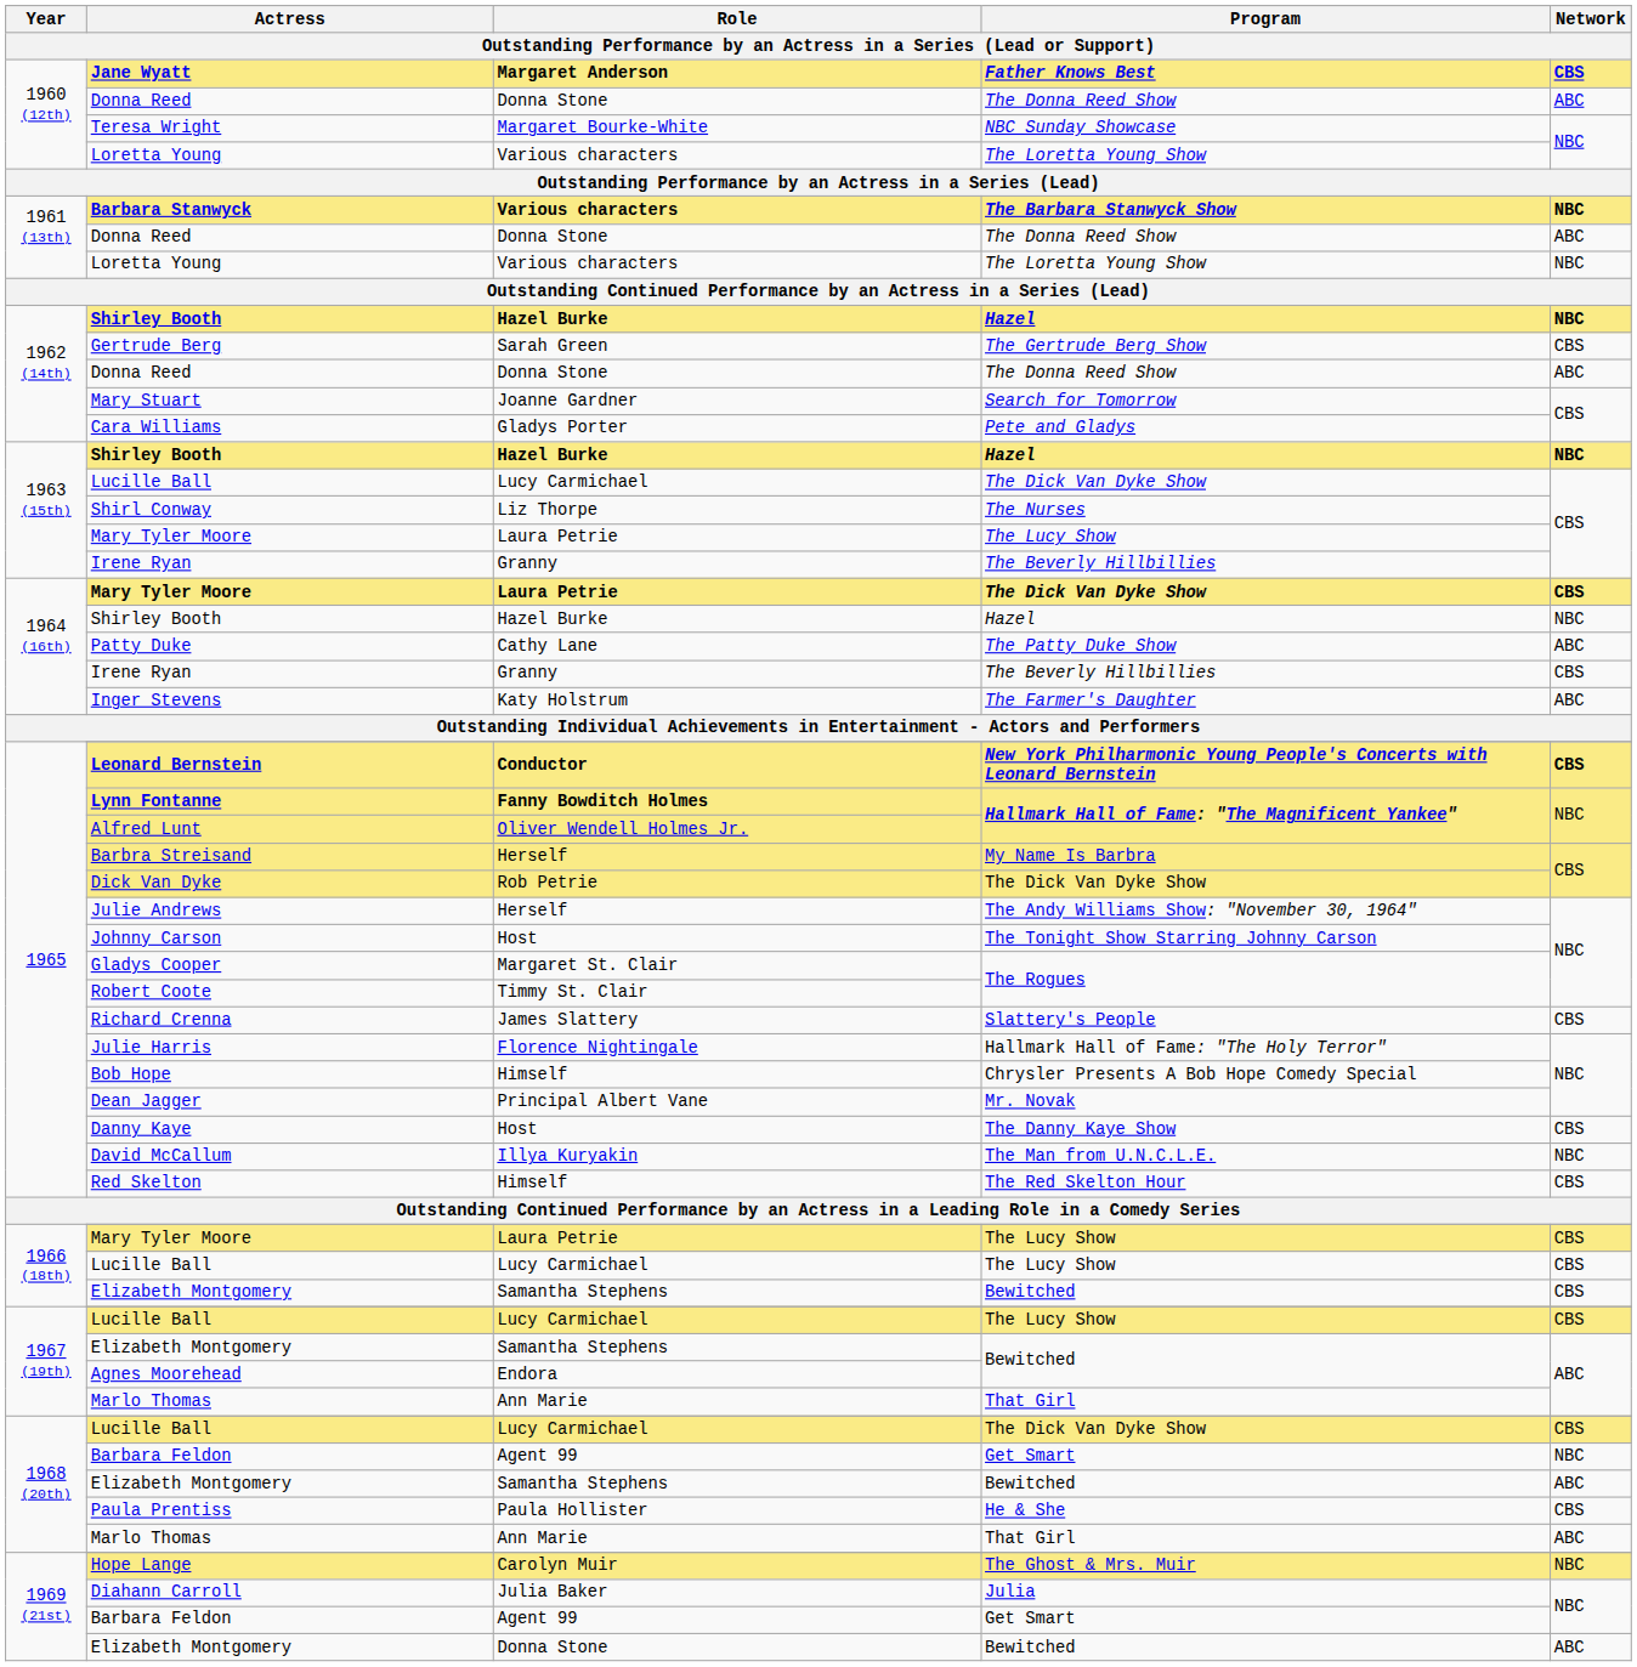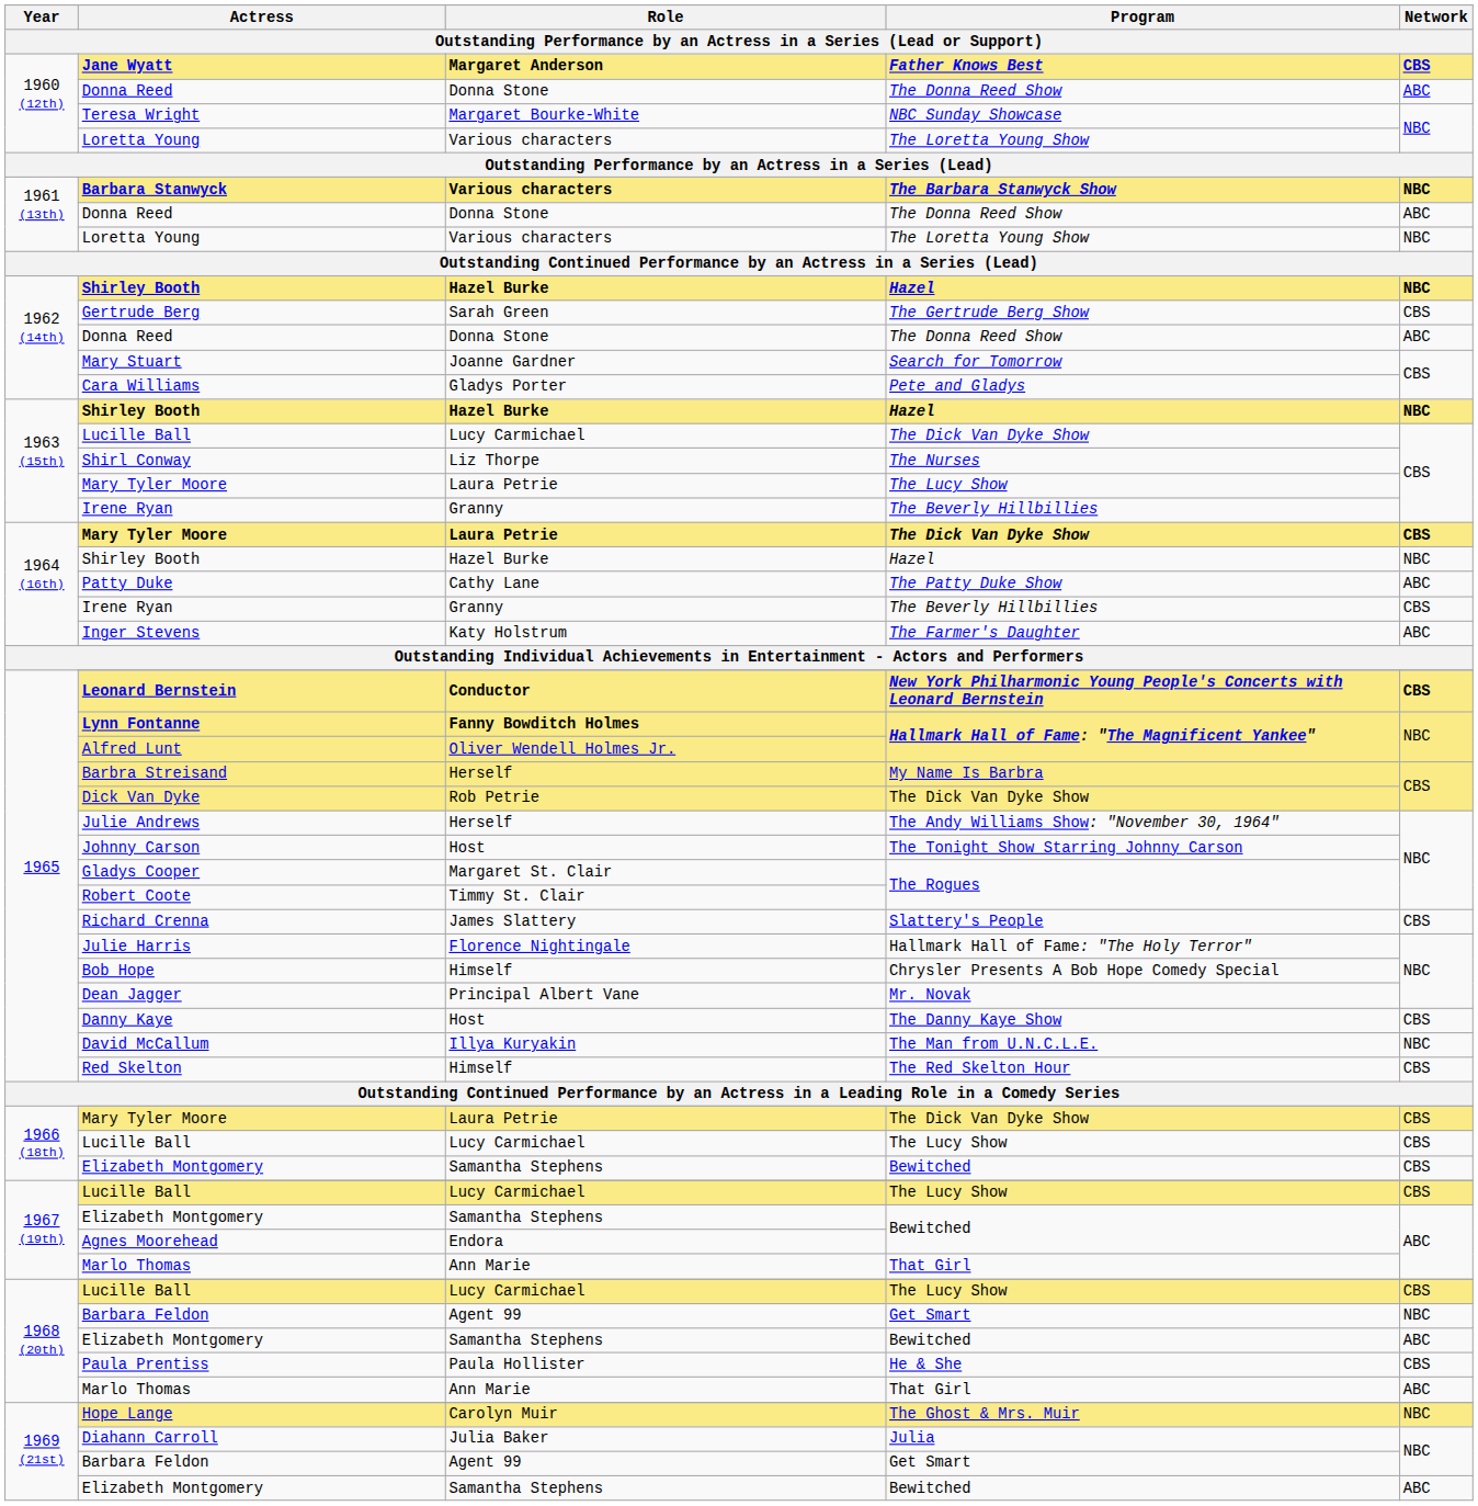 <table class="wikitable" style="width:100%">
 <tr bgcolor="#bebebe">
 <th width="5%">Year</th>
 <th width="25%">Actress</th>
 <th width="30%">Role</th>
 <th width="35%">Program</th>
 <th width="5%">Network</th>
 </tr>
 <tr>
 <th colspan="5">Outstanding Performance by an Actress in a Series (Lead or Support)</th>
 </tr>
 <tr>
 <td rowspan="4" style="text-align:center">1960<br><small><a href='#'>(12th)</a></small><br><br></td>
 <td style="background:#FAEB86"><strong><a href='#'>Jane Wyatt</a></strong></td>
 <td style="background:#FAEB86"><strong>Margaret Anderson</strong></td>
 <td style="background:#FAEB86"><strong><em><a href='#'>Father Knows Best</a></em></strong></td>
 <td style="background:#FAEB86"><strong><a href='#'>CBS</a></strong></td>
 </tr>
 <tr>
 <td><a href='#'>Donna Reed</a></td>
 <td>Donna Stone</td>
 <td><em><a href='#'>The Donna Reed Show</a></em></td>
 <td><a href='#'>ABC</a></td>
 </tr>
 <tr>
 <td><a href='#'>Teresa Wright</a></td>
 <td><a href='#'>Margaret Bourke-White</a></td>
 <td><em><a href='#'>NBC Sunday Showcase</a></em></td>
 <td rowspan="2"><a href='#'>NBC</a></td>
 </tr>
 <tr>
 <td><a href='#'>Loretta Young</a></td>
 <td>Various characters</td>
 <td><em><a href='#'>The Loretta Young Show</a></em></td>
 </tr>
 <tr>
 <th colspan=5>Outstanding Performance by an Actress in a Series (Lead)</th>
 </tr>
 <tr>
 <td rowspan="3" style="text-align:center">1961<br><small><a href='#'>(13th)</a></small><br><br></td>
 <td style="background:#FAEB86"><strong><a href='#'>Barbara Stanwyck</a></strong></td>
 <td style="background:#FAEB86"><strong>Various characters</strong></td>
 <td style="background:#FAEB86"><strong><em><a href='#'>The Barbara Stanwyck Show</a></em></strong></td>
 <td style="background:#FAEB86"><strong>NBC</strong></td>
 </tr>
 <tr>
 <td>Donna Reed</td>
 <td>Donna Stone</td>
 <td><em>The Donna Reed Show</em></td>
 <td>ABC</td>
 </tr>
 <tr>
 <td>Loretta Young</td>
 <td>Various characters</td>
 <td><em>The Loretta Young Show</em></td>
 <td>NBC</td>
 </tr>
 <tr>
 <th colspan=5>Outstanding Continued Performance by an Actress in a Series (Lead)</th>
 </tr>
 <tr>
 <td rowspan="5" style="text-align:center">1962<br><small><a href='#'>(14th)</a></small><br><br></td>
 <td style="background:#FAEB86"><strong><a href='#'>Shirley Booth</a></strong></td>
 <td style="background:#FAEB86"><strong>Hazel Burke</strong></td>
 <td style="background:#FAEB86"><strong><em><a href='#'>Hazel</a></em></strong></td>
 <td style="background:#FAEB86"><strong>NBC</strong></td>
 </tr>
 <tr>
 <td><a href='#'>Gertrude Berg</a></td>
 <td>Sarah Green</td>
 <td><em><a href='#'>The Gertrude Berg Show</a></em></td>
 <td>CBS</td>
 </tr>
 <tr>
 <td>Donna Reed</td>
 <td>Donna Stone</td>
 <td><em>The Donna Reed Show</em></td>
 <td>ABC</td>
 </tr>
 <tr>
 <td><a href='#'>Mary Stuart</a></td>
 <td>Joanne Gardner</td>
 <td><em><a href='#'>Search for Tomorrow</a></em></td>
 <td rowspan="2">CBS</td>
 </tr>
 <tr>
 <td><a href='#'>Cara Williams</a></td>
 <td>Gladys Porter</td>
 <td><em><a href='#'>Pete and Gladys</a></em></td>
 </tr>
 <tr>
 <td rowspan="5" style="text-align:center">1963<br><small><a href='#'>(15th)</a></small><br><br></td>
 <td style="background:#FAEB86"><strong>Shirley Booth</strong></td>
 <td style="background:#FAEB86"><strong>Hazel Burke</strong></td>
 <td style="background:#FAEB86"><strong><em>Hazel</em></strong></td>
 <td style="background:#FAEB86"><strong>NBC</strong></td>
 </tr>
 <tr>
 <td><a href='#'>Lucille Ball</a></td>
 <td>Lucy Carmichael</td>
 <td><em><a href='#'>The Dick Van Dyke Show</a></em></td>
 <td rowspan="4">CBS</td>
 </tr>
 <tr>
 <td><a href='#'>Shirl Conway</a></td>
 <td>Liz Thorpe</td>
 <td><em><a href='#'>The Nurses</a></em></td>
 </tr>
 <tr>
 <td><a href='#'>Mary Tyler Moore</a></td>
 <td>Laura Petrie</td>
 <td><em><a href='#'>The Lucy Show</a></em></td>
 </tr>
 <tr>
 <td><a href='#'>Irene Ryan</a></td>
 <td>Granny</td>
 <td><em><a href='#'>The Beverly Hillbillies</a></em></td>
 </tr>
 <tr>
 <td rowspan="5" style="text-align:center">1964<br><small><a href='#'>(16th)</a></small><br><br></td>
 <td style="background:#FAEB86"><strong>Mary Tyler Moore</strong></td>
 <td style="background:#FAEB86"><strong>Laura Petrie</strong></td>
 <td style="background:#FAEB86"><strong><em>The Dick Van Dyke Show</em></strong></td>
 <td style="background:#FAEB86"><strong>CBS</strong></td>
 </tr>
 <tr>
 <td>Shirley Booth</td>
 <td>Hazel Burke</td>
 <td><em>Hazel</em></td>
 <td>NBC</td>
 </tr>
 <tr>
 <td><a href='#'>Patty Duke</a></td>
 <td>Cathy Lane</td>
 <td><em><a href='#'>The Patty Duke Show</a></em></td>
 <td>ABC</td>
 </tr>
 <tr>
 <td>Irene Ryan</td>
 <td>Granny</td>
 <td><em>The Beverly Hillbillies</em></td>
 <td>CBS</td>
 </tr>
 <tr>
 <td><a href='#'>Inger Stevens</a></td>
 <td>Katy Holstrum</td>
 <td><em><a href='#'>The Farmer's Daughter</a></em></td>
 <td>ABC</td>
 </tr>
 <tr>
 <th colspan=5>Outstanding Individual Achievements in Entertainment - Actors and Performers</th>
 </tr>
 <tr>
 <td rowspan=17 style="text-align:center"><a href='#'>1965</a><br><br></td>
 </tr>
 <tr style="background:#FAEB86">
 <td><strong><a href='#'>Leonard Bernstein</a></strong></td>
 <td><strong>Conductor</strong></td>
 <td><strong><em><a href='#'>New York Philharmonic Young People's Concerts with Leonard Bernstein</a></em></strong></td>
 <td><strong>CBS</strong></td>
 </tr>
 <tr style="background:#FAEB86">
 <td><strong><a href='#'>Lynn Fontanne</a></strong></td>
 <td><strong>Fanny Bowditch Holmes</strong></td>
 <td rowspan="2"><strong><em><a href='#'>Hallmark Hall of Fame</a><em>: "<a href='#'>The Magnificent Yankee</a>"<strong></td>
 <td rowspan="2"></strong>NBC<strong></td>
 </tr>
 <tr style="background:#FAEB86">
 <td></strong><a href='#'>Alfred Lunt</a><strong></td>
 <td></strong><a href='#'>Oliver Wendell Holmes Jr.</a><strong></td>
 </tr>
 <tr style="background:#FAEB86">
 <td></strong><a href='#'>Barbra Streisand</a><strong></td>
 <td></strong>Herself<strong></td>
 <td></em></strong><a href='#'>My Name Is Barbra</a><strong><em></td>
 <td rowspan="2"></strong>CBS<strong></td>
 </tr>
 <tr style="background:#FAEB86">
 <td></strong><a href='#'>Dick Van Dyke</a><strong></td>
 <td></strong>Rob Petrie<strong></td>
 <td></em></strong>The Dick Van Dyke Show<strong><em></td>
 </tr>
 <tr>
 <td><a href='#'>Julie Andrews</a></td>
 <td>Herself</td>
 <td></em><a href='#'>The Andy Williams Show</a><em>: "November 30, 1964"</td>
 <td rowspan="4">NBC</td>
 </tr>
 <tr>
 <td><a href='#'>Johnny Carson</a></td>
 <td>Host</td>
 <td></em><a href='#'>The Tonight Show Starring Johnny Carson</a><em></td>
 </tr>
 <tr>
 <td><a href='#'>Gladys Cooper</a></td>
 <td>Margaret St. Clair</td>
 <td rowspan="2"></em><a href='#'>The Rogues</a><em></td>
 </tr>
 <tr>
 <td><a href='#'>Robert Coote</a></td>
 <td>Timmy St. Clair</td>
 </tr>
 <tr>
 <td><a href='#'>Richard Crenna</a></td>
 <td>James Slattery</td>
 <td></em><a href='#'>Slattery's People</a><em></td>
 <td>CBS</td>
 </tr>
 <tr>
 <td><a href='#'>Julie Harris</a></td>
 <td><a href='#'>Florence Nightingale</a></td>
 <td></em>Hallmark Hall of Fame<em>: "The Holy Terror"</td>
 <td rowspan="3">NBC</td>
 </tr>
 <tr>
 <td><a href='#'>Bob Hope</a></td>
 <td>Himself</td>
 <td></em>Chrysler Presents A Bob Hope Comedy Special<em></td>
 </tr>
 <tr>
 <td><a href='#'>Dean Jagger</a></td>
 <td>Principal Albert Vane</td>
 <td></em><a href='#'>Mr. Novak</a><em></td>
 </tr>
 <tr>
 <td><a href='#'>Danny Kaye</a></td>
 <td>Host</td>
 <td></em><a href='#'>The Danny Kaye Show</a><em></td>
 <td>CBS</td>
 </tr>
 <tr>
 <td><a href='#'>David McCallum</a></td>
 <td><a href='#'>Illya Kuryakin</a></td>
 <td></em><a href='#'>The Man from U.N.C.L.E.</a><em></td>
 <td>NBC</td>
 </tr>
 <tr>
 <td><a href='#'>Red Skelton</a></td>
 <td>Himself</td>
 <td></em><a href='#'>The Red Skelton Hour</a><em></td>
 <td>CBS</td>
 </tr>
 <tr>
 <th colspan=5>Outstanding Continued Performance by an Actress in a Leading Role in a Comedy Series</th>
 </tr>
 <tr>
 <td rowspan=4 style="text-align:center"><a href='#'>1966</a><br><small><a href='#'>(18th)</a></small></td>
 </tr>
 <tr style="background:#FAEB86">
 <td></strong>Mary Tyler Moore<strong></td>
 <td></strong>Laura Petrie<strong></td>
-<td></em></strong>The Lucy Show<strong><em></td>
+<td></em></strong>The Dick Van Dyke Show<strong><em></td>
 <td></strong>CBS<strong></td>
 </tr>
 <tr>
 <td>Lucille Ball</td>
 <td>Lucy Carmichael</td>
 <td></em>The Lucy Show<em></td>
 <td>CBS</td>
 </tr>
 <tr>
 <td><a href='#'>Elizabeth Montgomery</a></td>
 <td>Samantha Stephens</td>
 <td></em><a href='#'>Bewitched</a><em></td>
 <td>CBS</td>
 </tr>
 <tr>
 <td rowspan=5 style="text-align:center"><a href='#'>1967</a><br><small><a href='#'>(19th)</a></small></td>
 </tr>
 <tr style="background:#FAEB86">
 <td></strong>Lucille Ball<strong></td>
 <td></strong>Lucy Carmichael<strong></td>
 <td></em></strong>The Lucy Show<strong><em></td>
 <td></strong>CBS<strong></td>
 </tr>
 <tr>
 <td>Elizabeth Montgomery</td>
 <td>Samantha Stephens</td>
 <td rowspan=2></em>Bewitched<em></td>
 <td rowspan=3>ABC</td>
 </tr>
 <tr>
 <td><a href='#'>Agnes Moorehead</a></td>
 <td>Endora</td>
 </tr>
 <tr>
 <td><a href='#'>Marlo Thomas</a></td>
 <td>Ann Marie</td>
 <td></em><a href='#'>That Girl</a><em></td>
 </tr>
 <tr>
 <td rowspan=6 style="text-align:center"><a href='#'>1968</a><br><small><a href='#'>(20th)</a></small></td>
 </tr>
 <tr style="background:#FAEB86">
 <td></strong>Lucille Ball<strong></td>
 <td></strong>Lucy Carmichael<strong></td>
-<td></em></strong>The Dick Van Dyke Show<strong><em></td>
+<td></em></strong>The Lucy Show<strong><em></td>
 <td></strong>CBS<strong></td>
 </tr>
 <tr>
 <td><a href='#'>Barbara Feldon</a></td>
 <td>Agent 99</td>
 <td></em><a href='#'>Get Smart</a><em></td>
 <td>NBC</td>
 </tr>
 <tr>
 <td>Elizabeth Montgomery</td>
 <td>Samantha Stephens</td>
 <td></em>Bewitched<em></td>
 <td>ABC</td>
 </tr>
 <tr>
 <td><a href='#'>Paula Prentiss</a></td>
 <td>Paula Hollister</td>
 <td></em><a href='#'>He & She</a><em></td>
 <td>CBS</td>
 </tr>
 <tr>
 <td>Marlo Thomas</td>
 <td>Ann Marie</td>
 <td></em>That Girl<em></td>
 <td>ABC</td>
 </tr>
 <tr>
 <td rowspan=5 style="text-align:center"><a href='#'>1969</a><br><small><a href='#'>(21st)</a></small></td>
 </tr>
 <tr style="background:#FAEB86">
 <td></strong><a href='#'>Hope Lange</a><strong></td>
 <td></strong>Carolyn Muir<strong></td>
 <td></em></strong><a href='#'>The Ghost & Mrs. Muir</a><strong><em></td>
 <td></strong>NBC<strong></td>
 </tr>
 <tr>
 <td><a href='#'>Diahann Carroll</a></td>
 <td>Julia Baker</td>
 <td></em><a href='#'>Julia</a><em></td>
 <td rowspan=2>NBC</td>
 </tr>
 <tr>
 <td>Barbara Feldon</td>
 <td>Agent 99</td>
 <td></em>Get Smart<em></td>
 </tr>
 <tr>
 <td>Elizabeth Montgomery</td>
-<td>Donna Stone</td>
+<td>Samantha Stephens</td>
 <td></em>Bewitched<em></td>
 <td>ABC</td>
 </tr>
 </table>
